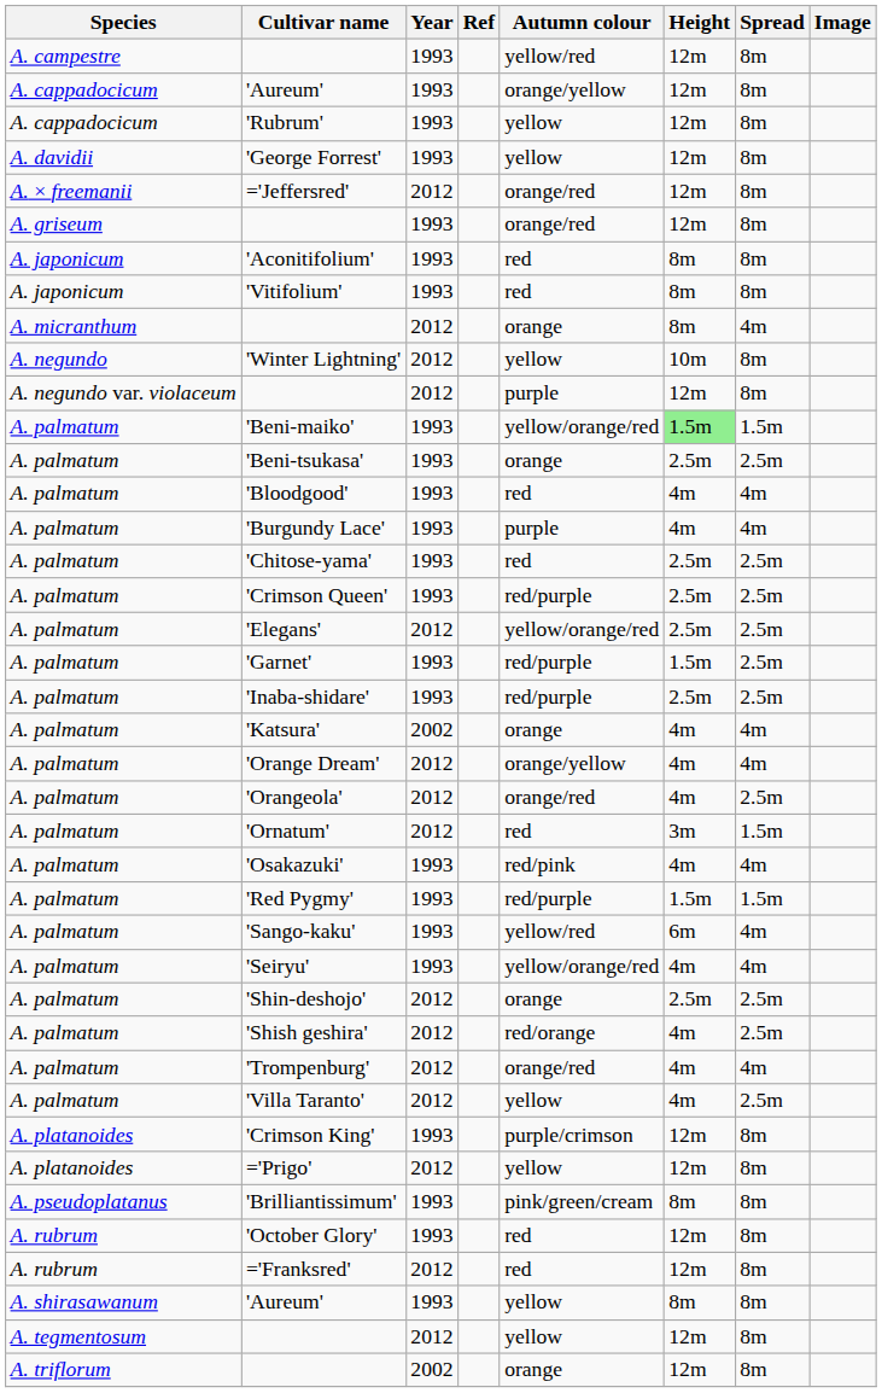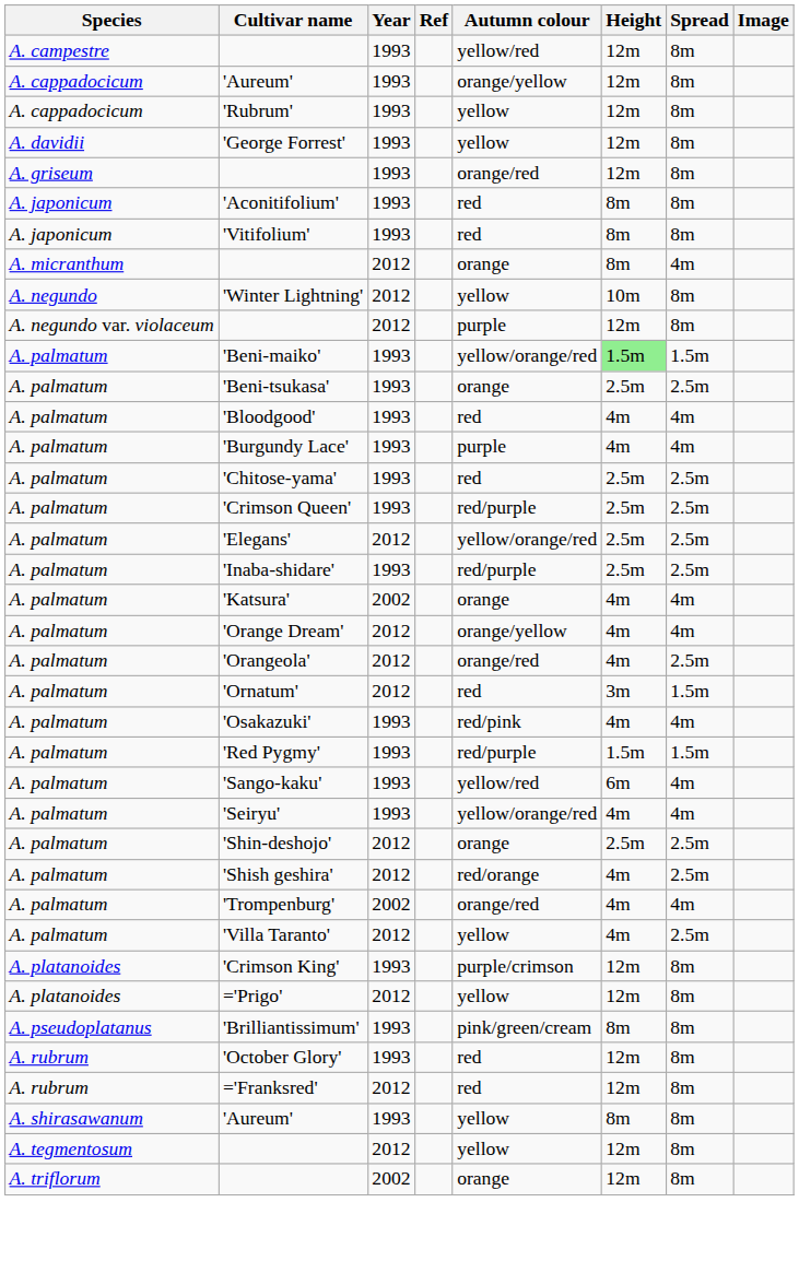 <table class="wikitable sortable">
 <tr>
 <th>Species</th>
 <th>Cultivar name</th>
 <th>Year</th>
 <th>Ref</th>
 <th>Autumn colour</th>
 <th>Height</th>
 <th>Spread</th>
 <th>Image</th>
 </tr>
 <tr>
 <td><a href='#'><em>A. campestre</em></a></td>
 <td></td>
 <td>1993</td>
 <td></td>
 <td>yellow/red</td>
 <td>12m</td>
 <td>8m</td>
 <td></td>
 </tr>
 <tr>
 <td><a href='#'><em>A. cappadocicum</em></a></td>
 <td>'Aureum'</td>
 <td>1993</td>
 <td></td>
 <td>orange/yellow</td>
 <td>12m</td>
 <td>8m</td>
 <td></td>
 </tr>
 <tr>
 <td><em>A. cappadocicum</em></td>
 <td>'Rubrum'</td>
 <td>1993</td>
 <td></td>
 <td>yellow</td>
 <td>12m</td>
 <td>8m</td>
 <td></td>
 </tr>
 <tr>
 <td><a href='#'><em>A. davidii</em></a></td>
 <td>'George Forrest'</td>
 <td>1993</td>
 <td></td>
 <td>yellow</td>
-<td>12m</td>
-<td>8m</td>
-<td></td>
-</tr>
-<tr>
-<td><a href='#'><em>A.</em> × <em>freemanii</em></a></td>
-<td>='Jeffersred'</td>
-<td>2012</td>
-<td></td>
-<td>orange/red</td>
 <td>12m</td>
 <td>8m</td>
 <td></td>
 </tr>
 <tr>
 <td><a href='#'><em>A. griseum</em></a></td>
 <td></td>
 <td>1993</td>
 <td></td>
 <td>orange/red</td>
 <td>12m</td>
 <td>8m</td>
 <td></td>
 </tr>
 <tr>
 <td><a href='#'><em>A. japonicum</em></a></td>
 <td>'Aconitifolium'</td>
 <td>1993</td>
 <td></td>
 <td>red</td>
 <td>8m</td>
 <td>8m</td>
 <td></td>
 </tr>
 <tr>
 <td><em>A. japonicum</em></td>
 <td>'Vitifolium'</td>
 <td>1993</td>
 <td></td>
 <td>red</td>
 <td>8m</td>
 <td>8m</td>
 <td></td>
 </tr>
 <tr>
 <td><a href='#'><em>A. micranthum</em></a></td>
 <td></td>
 <td>2012</td>
 <td></td>
 <td>orange</td>
 <td>8m</td>
 <td>4m</td>
 <td></td>
 </tr>
 <tr>
 <td><a href='#'><em>A. negundo</em></a></td>
 <td>'Winter Lightning'</td>
 <td>2012</td>
 <td></td>
 <td>yellow</td>
 <td>10m</td>
 <td>8m</td>
 <td></td>
 </tr>
 <tr>
 <td><em>A. negundo</em> var. <em>violaceum</em></td>
 <td></td>
 <td>2012</td>
 <td></td>
 <td>purple</td>
 <td>12m</td>
 <td>8m</td>
 <td></td>
 </tr>
 <tr>
 <td><a href='#'><em>A. palmatum</em></a></td>
 <td>'Beni-maiko'</td>
 <td>1993</td>
 <td></td>
 <td>yellow/orange/red</td>
 <td style="background: lightgreen;">1.5m</td>
 <td>1.5m</td>
 <td></td>
 </tr>
 <tr>
 <td><em>A. palmatum</em></td>
 <td>'Beni-tsukasa'</td>
 <td>1993</td>
 <td></td>
 <td>orange</td>
 <td>2.5m</td>
 <td>2.5m</td>
 <td></td>
 </tr>
 <tr>
 <td><em>A. palmatum</em></td>
 <td>'Bloodgood'</td>
 <td>1993</td>
 <td></td>
 <td>red</td>
 <td>4m</td>
 <td>4m</td>
 <td></td>
 </tr>
 <tr>
 <td><em>A. palmatum</em></td>
 <td>'Burgundy Lace'</td>
 <td>1993</td>
 <td></td>
 <td>purple</td>
 <td>4m</td>
 <td>4m</td>
 <td></td>
 </tr>
 <tr>
 <td><em>A. palmatum</em></td>
 <td>'Chitose-yama'</td>
 <td>1993</td>
 <td></td>
 <td>red</td>
 <td>2.5m</td>
 <td>2.5m</td>
 <td></td>
 </tr>
 <tr>
 <td><em>A. palmatum</em></td>
 <td>'Crimson Queen'</td>
 <td>1993</td>
 <td></td>
 <td>red/purple</td>
 <td>2.5m</td>
 <td>2.5m</td>
 <td></td>
 </tr>
 <tr>
 <td><em>A. palmatum</em></td>
 <td>'Elegans'</td>
 <td>2012</td>
 <td></td>
 <td>yellow/orange/red</td>
 <td>2.5m</td>
 <td>2.5m</td>
 <td></td>
 </tr>
 <tr>
 <td><em>A. palmatum</em></td>
-<td>'Garnet'</td>
-<td>1993</td>
-<td></td>
-<td>red/purple</td>
-<td>1.5m</td>
-<td>2.5m</td>
-<td></td>
-</tr>
-<tr>
-<td><em>A. palmatum</em></td>
 <td>'Inaba-shidare'</td>
 <td>1993</td>
 <td></td>
 <td>red/purple</td>
 <td>2.5m</td>
 <td>2.5m</td>
 <td></td>
 </tr>
 <tr>
 <td><em>A. palmatum</em></td>
 <td>'Katsura'</td>
 <td>2002</td>
 <td></td>
 <td>orange</td>
 <td>4m</td>
 <td>4m</td>
 <td></td>
 </tr>
 <tr>
 <td><em>A. palmatum</em></td>
 <td>'Orange Dream'</td>
 <td>2012</td>
 <td></td>
 <td>orange/yellow</td>
 <td>4m</td>
 <td>4m</td>
 <td></td>
 </tr>
 <tr>
 <td><em>A. palmatum</em></td>
 <td>'Orangeola'</td>
 <td>2012</td>
 <td></td>
 <td>orange/red</td>
 <td>4m</td>
 <td>2.5m</td>
 <td></td>
 </tr>
 <tr>
 <td><em>A. palmatum</em></td>
 <td>'Ornatum'</td>
 <td>2012</td>
 <td></td>
 <td>red</td>
 <td>3m</td>
 <td>1.5m</td>
 <td></td>
 </tr>
 <tr>
 <td><em>A. palmatum</em></td>
 <td>'Osakazuki'</td>
 <td>1993</td>
 <td></td>
 <td>red/pink</td>
 <td>4m</td>
 <td>4m</td>
 <td></td>
 </tr>
 <tr>
 <td><em>A. palmatum</em></td>
 <td>'Red Pygmy'</td>
 <td>1993</td>
 <td></td>
 <td>red/purple</td>
 <td>1.5m</td>
 <td>1.5m</td>
 <td></td>
 </tr>
 <tr>
 <td><em>A. palmatum</em></td>
 <td>'Sango-kaku'</td>
 <td>1993</td>
 <td></td>
 <td>yellow/red</td>
 <td>6m</td>
 <td>4m</td>
 <td></td>
 </tr>
 <tr>
 <td><em>A. palmatum</em></td>
 <td>'Seiryu'</td>
 <td>1993</td>
 <td></td>
 <td>yellow/orange/red</td>
 <td>4m</td>
 <td>4m</td>
 <td></td>
 </tr>
 <tr>
 <td><em>A. palmatum</em></td>
 <td>'Shin-deshojo'</td>
 <td>2012</td>
 <td></td>
 <td>orange</td>
 <td>2.5m</td>
 <td>2.5m</td>
 <td></td>
 </tr>
 <tr>
 <td><em>A. palmatum</em></td>
 <td>'Shish geshira'</td>
 <td>2012</td>
 <td></td>
 <td>red/orange</td>
 <td>4m</td>
 <td>2.5m</td>
 <td></td>
 </tr>
 <tr>
 <td><em>A. palmatum</em></td>
 <td>'Trompenburg'</td>
-<td>2012</td>
+<td>2002</td>
 <td></td>
 <td>orange/red</td>
 <td>4m</td>
 <td>4m</td>
 <td></td>
 </tr>
 <tr>
 <td><em>A. palmatum</em></td>
 <td>'Villa Taranto'</td>
 <td>2012</td>
 <td></td>
 <td>yellow</td>
 <td>4m</td>
 <td>2.5m</td>
 <td></td>
 </tr>
 <tr>
 <td><a href='#'><em>A. platanoides</em></a></td>
 <td>'Crimson King'</td>
 <td>1993</td>
 <td></td>
 <td>purple/crimson</td>
 <td>12m</td>
 <td>8m</td>
 <td></td>
 </tr>
 <tr>
 <td><em>A. platanoides</em></td>
 <td>='Prigo'</td>
 <td>2012</td>
 <td></td>
 <td>yellow</td>
 <td>12m</td>
 <td>8m</td>
 <td></td>
 </tr>
 <tr>
 <td><a href='#'><em>A. pseudoplatanus</em></a></td>
 <td>'Brilliantissimum'</td>
 <td>1993</td>
 <td></td>
 <td>pink/green/cream</td>
 <td>8m</td>
 <td>8m</td>
 <td></td>
 </tr>
 <tr>
 <td><a href='#'><em>A. rubrum</em></a></td>
 <td>'October Glory'</td>
 <td>1993</td>
 <td></td>
 <td>red</td>
 <td>12m</td>
 <td>8m</td>
 <td></td>
 </tr>
 <tr>
 <td><em>A. rubrum</em></td>
 <td>='Franksred'</td>
 <td>2012</td>
 <td></td>
 <td>red</td>
 <td>12m</td>
 <td>8m</td>
 <td></td>
 </tr>
 <tr>
 <td><a href='#'><em>A. shirasawanum</em></a></td>
 <td>'Aureum'</td>
 <td>1993</td>
 <td></td>
 <td>yellow</td>
 <td>8m</td>
 <td>8m</td>
 <td></td>
 </tr>
 <tr>
 <td><a href='#'><em>A. tegmentosum</em></a></td>
 <td></td>
 <td>2012</td>
 <td></td>
 <td>yellow</td>
 <td>12m</td>
 <td>8m</td>
 <td></td>
 </tr>
 <tr>
 <td><a href='#'><em>A. triflorum</em></a></td>
 <td></td>
 <td>2002</td>
 <td></td>
 <td>orange</td>
 <td>12m</td>
 <td>8m</td>
 <td></td>
 </tr>
 <tr>
 </tr>
 </table>
